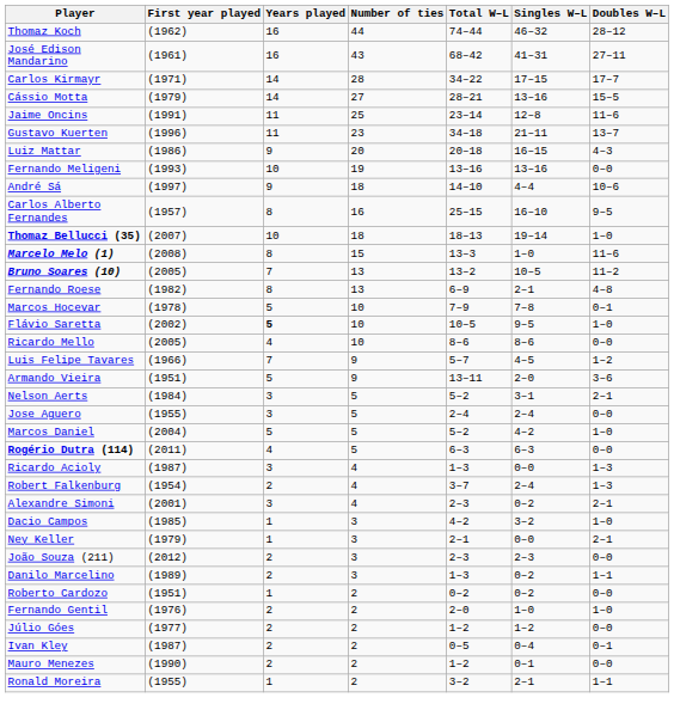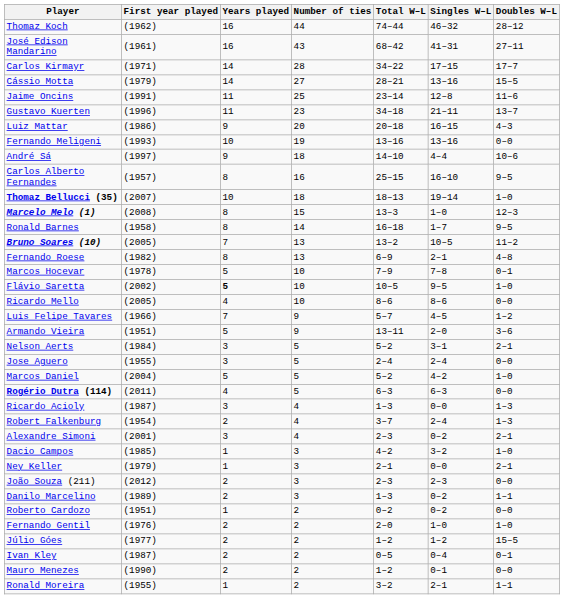 <table class="wikitable" style="font-size: 95%;">
 <tr>
 <th width=150>Player</th>
 <th>First year played</th>
 <th>Years played</th>
 <th>Number of ties</th>
 <th>Total W–L</th>
 <th>Singles W–L</th>
 <th>Doubles W–L</th>
 </tr>
 <tr>
 <td><a href='#'>Thomaz Koch</a></td>
 <td>(1962)</td>
 <td>16</td>
 <td>44</td>
 <td>74–44</td>
 <td>46–32</td>
 <td>28–12</td>
 </tr>
 <tr>
 <td><a href='#'>José Edison Mandarino</a></td>
 <td>(1961)</td>
 <td>16</td>
 <td>43</td>
 <td>68–42</td>
 <td>41–31</td>
 <td>27–11</td>
 </tr>
 <tr>
 <td><a href='#'>Carlos Kirmayr</a></td>
 <td>(1971)</td>
 <td>14</td>
 <td>28</td>
 <td>34–22</td>
 <td>17–15</td>
 <td>17–7</td>
 </tr>
 <tr>
 <td><a href='#'>Cássio Motta</a></td>
 <td>(1979)</td>
 <td>14</td>
 <td>27</td>
 <td>28–21</td>
 <td>13–16</td>
 <td>15–5</td>
 </tr>
 <tr>
 <td><a href='#'>Jaime Oncins</a></td>
 <td>(1991)</td>
 <td>11</td>
 <td>25</td>
 <td>23–14</td>
 <td>12–8</td>
 <td>11–6</td>
 </tr>
 <tr>
 <td><a href='#'>Gustavo Kuerten</a></td>
 <td>(1996)</td>
 <td>11</td>
 <td>23</td>
 <td>34–18</td>
 <td>21–11</td>
 <td>13–7</td>
 </tr>
 <tr>
 <td><a href='#'>Luiz Mattar</a></td>
 <td>(1986)</td>
 <td>9</td>
 <td>20</td>
 <td>20–18</td>
 <td>16–15</td>
 <td>4–3</td>
 </tr>
 <tr>
 <td><a href='#'>Fernando Meligeni</a></td>
 <td>(1993)</td>
 <td>10</td>
 <td>19</td>
 <td>13–16</td>
 <td>13–16</td>
 <td>0–0</td>
 </tr>
 <tr>
 <td><a href='#'>André Sá</a></td>
 <td>(1997)</td>
 <td>9</td>
 <td>18</td>
 <td>14–10</td>
 <td>4–4</td>
 <td>10–6</td>
 </tr>
 <tr>
 <td><a href='#'>Carlos Alberto Fernandes</a></td>
 <td>(1957)</td>
 <td>8</td>
 <td>16</td>
 <td>25–15</td>
 <td>16–10</td>
 <td>9–5</td>
 </tr>
 <tr>
 <td><strong><a href='#'>Thomaz Bellucci</a> (35)</strong></td>
 <td>(2007)</td>
 <td>10</td>
 <td>18</td>
 <td>18–13</td>
 <td>19–14</td>
 <td>1–0</td>
 </tr>
 <tr>
 <td><strong><em><a href='#'>Marcelo Melo</a> (1)</em></strong></td>
 <td>(2008)</td>
 <td>8</td>
 <td>15</td>
 <td>13–3</td>
 <td>1–0</td>
-<td>11–6</td>
+<td>12–3</td>
+</tr>
+<tr>
+<td><a href='#'>Ronald Barnes</a></td>
+<td>(1958)</td>
+<td>8</td>
+<td>14</td>
+<td>16–18</td>
+<td>1–7</td>
+<td>9–5</td>
 </tr>
 <tr>
 <td><strong><em><a href='#'>Bruno Soares</a> (10)</em></strong></td>
 <td>(2005)</td>
 <td>7</td>
 <td>13</td>
 <td>13–2</td>
 <td>10–5</td>
 <td>11–2</td>
 </tr>
 <tr>
 <td><a href='#'>Fernando Roese</a></td>
 <td>(1982)</td>
 <td>8</td>
 <td>13</td>
 <td>6–9</td>
 <td>2–1</td>
 <td>4–8</td>
 </tr>
 <tr>
 <td><a href='#'>Marcos Hocevar</a></td>
 <td>(1978)</td>
 <td>5</td>
 <td>10</td>
 <td>7–9</td>
 <td>7–8</td>
 <td>0–1</td>
 </tr>
 <tr>
 <td><a href='#'>Flávio Saretta</a></td>
 <td>(2002)</td>
 <td><strong>5</strong></td>
 <td>10</td>
 <td>10–5</td>
 <td>9–5</td>
 <td>1–0</td>
 </tr>
 <tr>
 <td><a href='#'>Ricardo Mello</a></td>
 <td>(2005)</td>
 <td>4</td>
 <td>10</td>
 <td>8–6</td>
 <td>8–6</td>
 <td>0–0</td>
 </tr>
 <tr>
 <td><a href='#'>Luis Felipe Tavares</a></td>
 <td>(1966)</td>
 <td>7</td>
 <td>9</td>
 <td>5–7</td>
 <td>4–5</td>
 <td>1–2</td>
 </tr>
 <tr>
 <td><a href='#'>Armando Vieira</a></td>
 <td>(1951)</td>
 <td>5</td>
 <td>9</td>
 <td>13–11</td>
 <td>2–0</td>
 <td>3–6</td>
 </tr>
 <tr>
 <td><a href='#'>Nelson Aerts</a></td>
 <td>(1984)</td>
 <td>3</td>
 <td>5</td>
 <td>5–2</td>
 <td>3–1</td>
 <td>2–1</td>
 </tr>
 <tr>
 <td><a href='#'>Jose Aguero</a></td>
 <td>(1955)</td>
 <td>3</td>
 <td>5</td>
 <td>2–4</td>
 <td>2–4</td>
 <td>0–0</td>
 </tr>
 <tr>
 <td><a href='#'>Marcos Daniel</a></td>
 <td>(2004)</td>
 <td>5</td>
 <td>5</td>
 <td>5–2</td>
 <td>4–2</td>
 <td>1–0</td>
 </tr>
 <tr>
 <td><strong><a href='#'>Rogério Dutra</a> (114)</strong></td>
 <td>(2011)</td>
 <td>4</td>
 <td>5</td>
 <td>6–3</td>
 <td>6–3</td>
 <td>0–0</td>
 </tr>
 <tr>
 <td><a href='#'>Ricardo Acioly</a></td>
 <td>(1987)</td>
 <td>3</td>
 <td>4</td>
 <td>1–3</td>
 <td>0–0</td>
 <td>1–3</td>
 </tr>
 <tr>
 <td><a href='#'>Robert Falkenburg</a></td>
 <td>(1954)</td>
 <td>2</td>
 <td>4</td>
 <td>3–7</td>
 <td>2–4</td>
 <td>1–3</td>
 </tr>
 <tr>
 <td><a href='#'>Alexandre Simoni</a></td>
 <td>(2001)</td>
 <td>3</td>
 <td>4</td>
 <td>2–3</td>
 <td>0–2</td>
 <td>2–1</td>
 </tr>
 <tr>
 <td><a href='#'>Dacio Campos</a></td>
 <td>(1985)</td>
 <td>1</td>
 <td>3</td>
 <td>4–2</td>
 <td>3–2</td>
 <td>1–0</td>
 </tr>
 <tr>
 <td><a href='#'>Ney Keller</a></td>
 <td>(1979)</td>
 <td>1</td>
 <td>3</td>
 <td>2–1</td>
 <td>0–0</td>
 <td>2–1</td>
 </tr>
 <tr>
 <td><a href='#'>João Souza</a> (211)</td>
 <td>(2012)</td>
 <td>2</td>
 <td>3</td>
 <td>2–3</td>
 <td>2–3</td>
 <td>0–0</td>
 </tr>
 <tr>
 <td><a href='#'>Danilo Marcelino</a></td>
 <td>(1989)</td>
 <td>2</td>
 <td>3</td>
 <td>1–3</td>
 <td>0–2</td>
 <td>1–1</td>
 </tr>
 <tr>
 <td><a href='#'>Roberto Cardozo</a></td>
 <td>(1951)</td>
 <td>1</td>
 <td>2</td>
 <td>0–2</td>
 <td>0–2</td>
 <td>0–0</td>
 </tr>
 <tr>
 <td><a href='#'>Fernando Gentil</a></td>
 <td>(1976)</td>
 <td>2</td>
 <td>2</td>
 <td>2–0</td>
 <td>1–0</td>
 <td>1–0</td>
 </tr>
 <tr>
 <td><a href='#'>Júlio Góes</a></td>
 <td>(1977)</td>
 <td>2</td>
 <td>2</td>
 <td>1–2</td>
 <td>1–2</td>
-<td>0–0</td>
+<td>15–5</td>
 </tr>
 <tr>
 <td><a href='#'>Ivan Kley</a></td>
 <td>(1987)</td>
 <td>2</td>
 <td>2</td>
 <td>0–5</td>
 <td>0–4</td>
 <td>0–1</td>
 </tr>
 <tr>
 <td><a href='#'>Mauro Menezes</a></td>
 <td>(1990)</td>
 <td>2</td>
 <td>2</td>
 <td>1–2</td>
 <td>0–1</td>
 <td>0–0</td>
 </tr>
 <tr>
 <td><a href='#'>Ronald Moreira</a></td>
 <td>(1955)</td>
 <td>1</td>
 <td>2</td>
 <td>3–2</td>
 <td>2–1</td>
 <td>1–1</td>
 </tr>
 </table>
